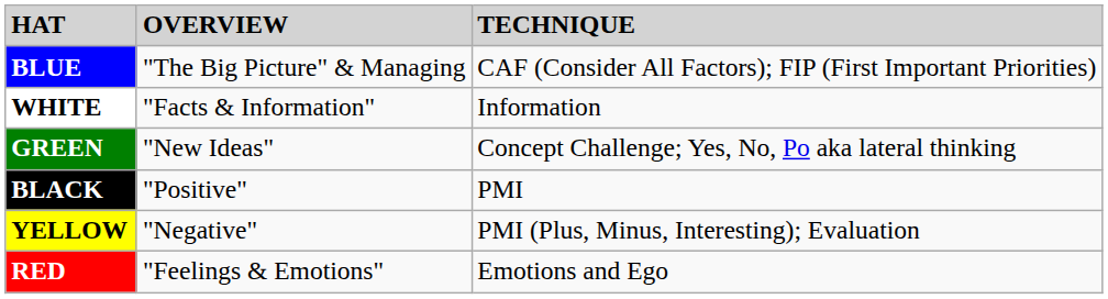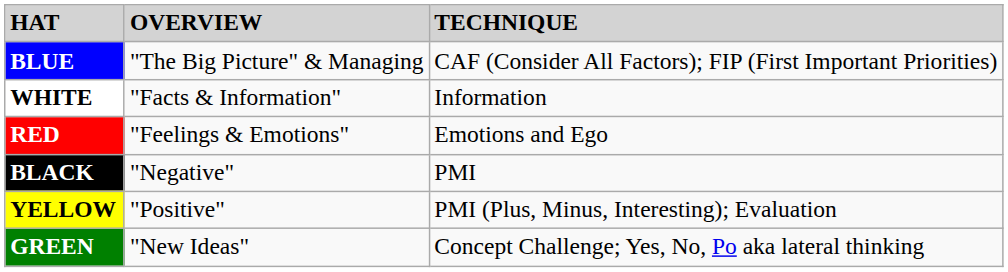 <table class="wikitable">
 <tr>
 <td style="background:lightgrey; width:12%;"><strong>HAT</strong></td>
 <td style="background:lightgrey;"><strong>OVERVIEW</strong></td>
 <td style="background:lightgrey;"><strong>TECHNIQUE</strong></td>
 </tr>
 <tr>
 <td style="background:blue; color:white; width:12%;"><strong>BLUE</strong></td>
 <td>"The Big Picture" & Managing</td>
 <td>CAF (Consider All Factors); FIP (First Important Priorities)</td>
 </tr>
 <tr>
 <td style="background:white; width:12%;"><strong>WHITE</strong></td>
 <td>"Facts & Information"</td>
 <td>Information</td>
 </tr>
 <tr>
+<td style="background:red; color:white; width:12%;"><strong>RED</strong></td>
+<td>"Feelings & Emotions"</td>
+<td>Emotions and Ego</td>
+</tr>
+<tr>
+<td style="background:black; color:white; width:12%;"><strong>BLACK</strong></td>
+<td>"Negative"</td>
+<td>PMI</td>
+</tr>
+<tr>
+<td style="background:yellow; width:12%;"><strong>YELLOW</strong></td>
+<td>"Positive"</td>
+<td>PMI (Plus, Minus, Interesting); Evaluation</td>
+</tr>
+<tr>
 <td style="background:green; color:white; width:12%;"><strong>GREEN</strong></td>
 <td>"New Ideas"</td>
 <td>Concept Challenge; Yes, No, <a href='#'>Po</a> aka lateral thinking</td>
 </tr>
-<tr>
-<td style="background:black; color:white; width:12%;"><strong>BLACK</strong></td>
-<td>"Positive"</td>
-<td>PMI</td>
-</tr>
-<tr>
-<td style="background:yellow; width:12%;"><strong>YELLOW</strong></td>
-<td>"Negative"</td>
-<td>PMI (Plus, Minus, Interesting); Evaluation</td>
-</tr>
-<tr>
-<td style="background:red; color:white; width:12%;"><strong>RED</strong></td>
-<td>"Feelings & Emotions"</td>
-<td>Emotions and Ego</td>
-</tr>
 </table>
